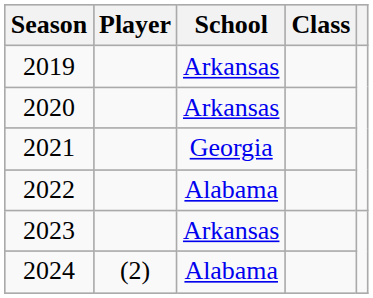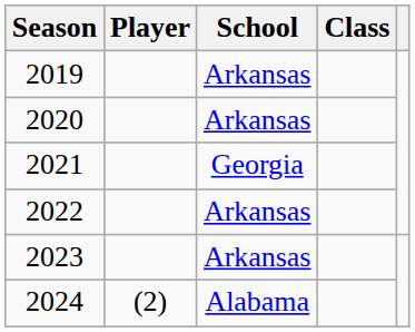 <table class="wikitable sortable" style="text-align: center;">
 <tr>
 <th>Season</th>
 <th>Player</th>
 <th>School</th>
 <th>Class</th>
 <th class="unsortable"></th>
 </tr>
 <tr>
 <td>2019</td>
 <td></td>
 <td><a href='#'>Arkansas</a></td>
 <td></td>
 <td rowspan=4></td>
 </tr>
 <tr>
 <td>2020</td>
 <td></td>
 <td><a href='#'>Arkansas</a></td>
 <td></td>
 </tr>
 <tr>
 <td>2021</td>
 <td></td>
 <td><a href='#'>Georgia</a></td>
 <td></td>
 </tr>
 <tr>
 <td>2022</td>
 <td></td>
-<td><a href='#'>Alabama</a></td>
+<td><a href='#'>Arkansas</a></td>
 <td></td>
 </tr>
 <tr>
 <td>2023</td>
 <td></td>
 <td><a href='#'>Arkansas</a></td>
 <td></td>
 <td rowspan=2></td>
 </tr>
 <tr>
 <td>2024</td>
 <td> (2)</td>
 <td><a href='#'>Alabama</a></td>
 <td></td>
 </tr>
 </table>
